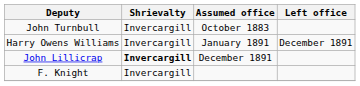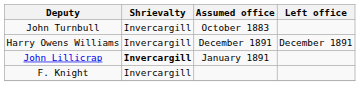 <table class="wikitable plainrowheaders" style="text-align:center;">
 <tr>
 <th>Deputy</th>
 <th>Shrievalty</th>
 <th>Assumed office</th>
 <th>Left office</th>
 </tr>
 <tr>
 <td>John Turnbull</td>
 <td>Invercargill</td>
 <td>October 1883</td>
 <td></td>
 </tr>
 <tr>
 <td>Harry Owens Williams</td>
 <td>Invercargill</td>
-<td>January 1891</td>
+<td>December 1891</td>
 <td>December 1891</td>
 </tr>
 <tr>
 <td><a href='#'>John Lillicrap</a></td>
 <td><strong>Invercargill</strong></td>
-<td>December 1891</td>
+<td>January 1891</td>
 <td></td>
 </tr>
 <tr>
 <td>F. Knight</td>
 <td>Invercargill</td>
 <td></td>
 <td></td>
 </tr>
 <tr>
 </tr>
 </table>
